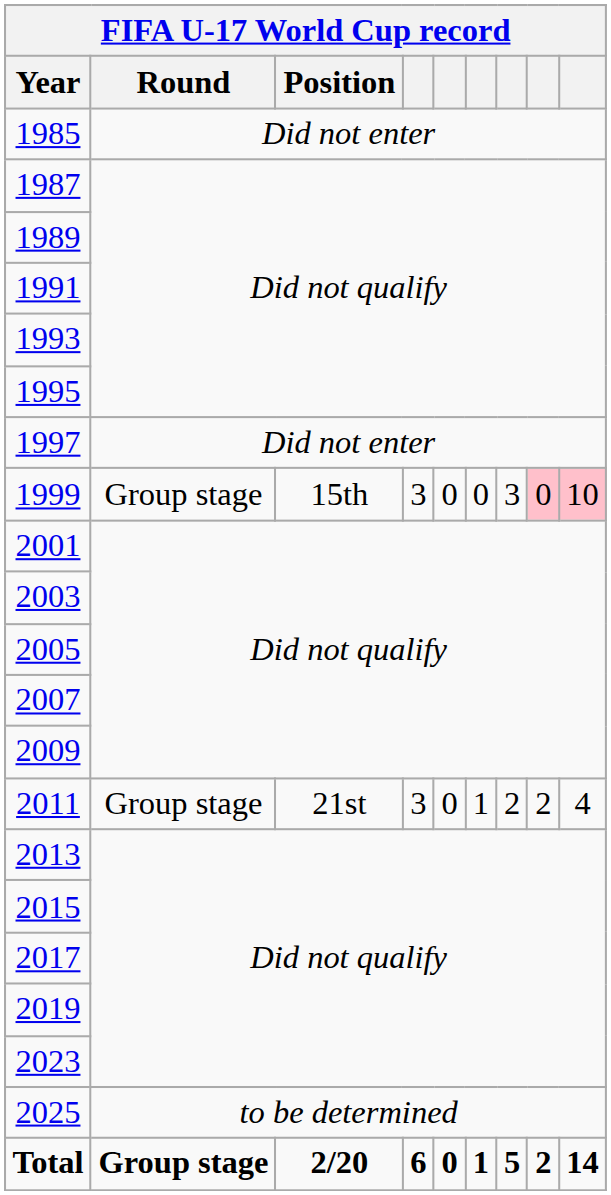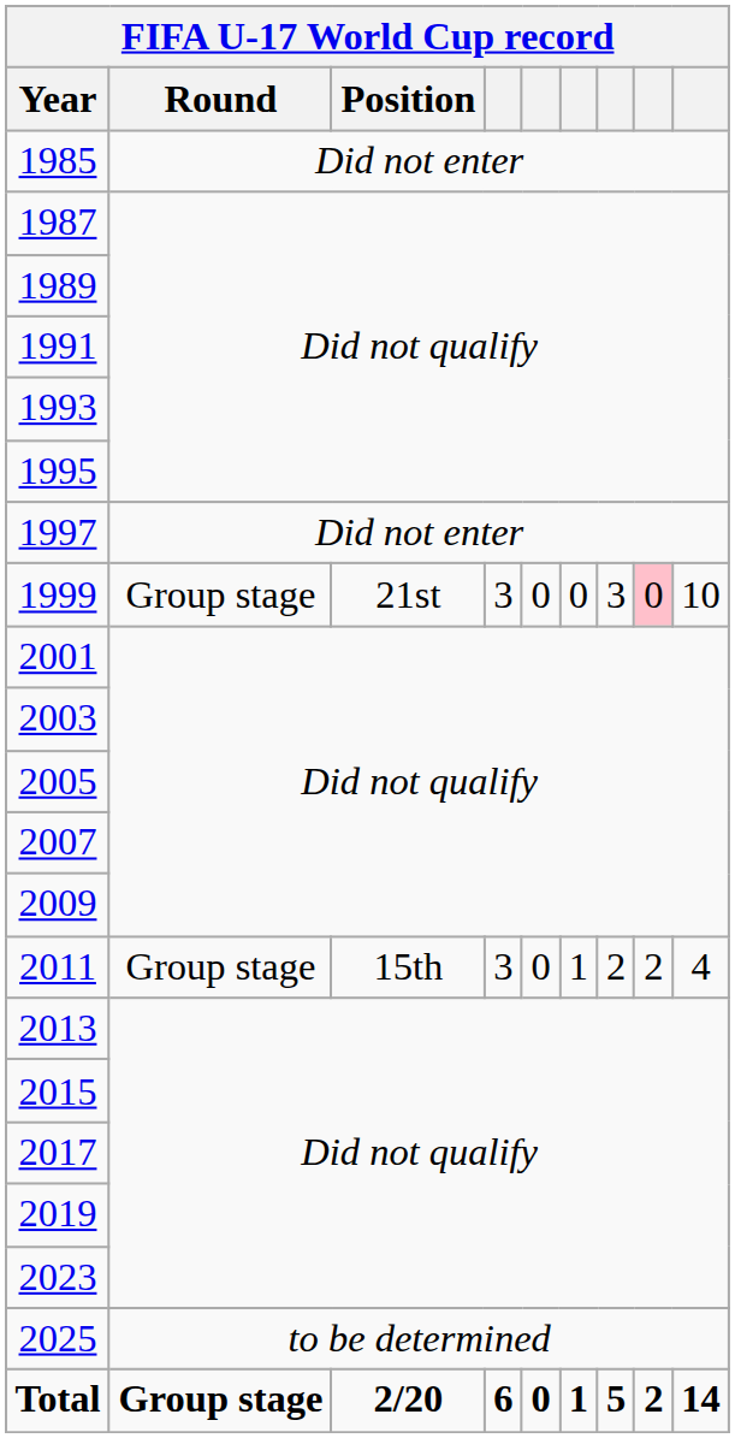 <table class="wikitable" style="text-align: center;">
 <tr>
 <th colspan=9><a href='#'>FIFA U-17 World Cup record</a></th>
 </tr>
 <tr>
 <th>Year</th>
 <th>Round</th>
 <th>Position</th>
 <th></th>
 <th></th>
 <th></th>
 <th></th>
 <th></th>
 <th></th>
 </tr>
 <tr>
 <td> <a href='#'>1985</a></td>
 <td colspan=8><em>Did not enter</em></td>
 </tr>
 <tr>
 <td> <a href='#'>1987</a></td>
 <td rowspan=5 colspan=8><em>Did not qualify</em></td>
 </tr>
 <tr>
 <td> <a href='#'>1989</a></td>
 </tr>
 <tr>
 <td> <a href='#'>1991</a></td>
 </tr>
 <tr>
 <td> <a href='#'>1993</a></td>
 </tr>
 <tr>
 <td> <a href='#'>1995</a></td>
 </tr>
 <tr>
 <td> <a href='#'>1997</a></td>
 <td rowspan=1 colspan=8><em>Did not enter</em></td>
 </tr>
 <tr>
 <td> <a href='#'>1999</a></td>
 <td>Group stage</td>
-<td>15th</td>
+<td>21st</td>
 <td>3</td>
 <td>0</td>
 <td>0</td>
 <td>3</td>
 <td style="background: pink;">0</td>
-<td style="background: pink;">10</td>
+<td>10</td>
 </tr>
 <tr>
 <td> <a href='#'>2001</a></td>
 <td rowspan=5 colspan=8><em>Did not qualify</em></td>
 </tr>
 <tr>
 <td> <a href='#'>2003</a></td>
 </tr>
 <tr>
 <td> <a href='#'>2005</a></td>
 </tr>
 <tr>
 <td> <a href='#'>2007</a></td>
 </tr>
 <tr>
 <td> <a href='#'>2009</a></td>
 </tr>
 <tr>
 <td> <a href='#'>2011</a></td>
 <td>Group stage</td>
-<td>21st</td>
+<td>15th</td>
 <td>3</td>
 <td>0</td>
 <td>1</td>
 <td>2</td>
 <td>2</td>
 <td>4</td>
 </tr>
 <tr>
 <td> <a href='#'>2013</a></td>
 <td rowspan=5 colspan=8><em>Did not qualify</em></td>
 </tr>
 <tr>
 <td> <a href='#'>2015</a></td>
 </tr>
 <tr>
 <td> <a href='#'>2017</a></td>
 </tr>
 <tr>
 <td> <a href='#'>2019</a></td>
 </tr>
 <tr>
 <td> <a href='#'>2023</a></td>
 </tr>
 <tr>
 <td> <a href='#'>2025</a></td>
 <td colspan=8><em>to be determined</em></td>
 </tr>
 <tr>
 <td><strong>Total</strong></td>
 <td><strong>Group stage</strong></td>
 <td><strong>2/20</strong></td>
 <td><strong>6</strong></td>
 <td><strong>0</strong></td>
 <td><strong>1</strong></td>
 <td><strong>5</strong></td>
 <td><strong>2</strong></td>
 <td><strong>14</strong></td>
 </tr>
 <tr>
 </tr>
 </table>
